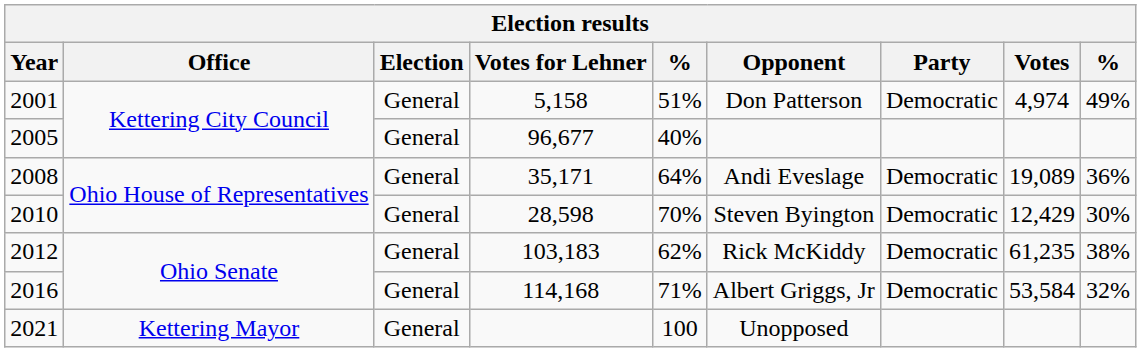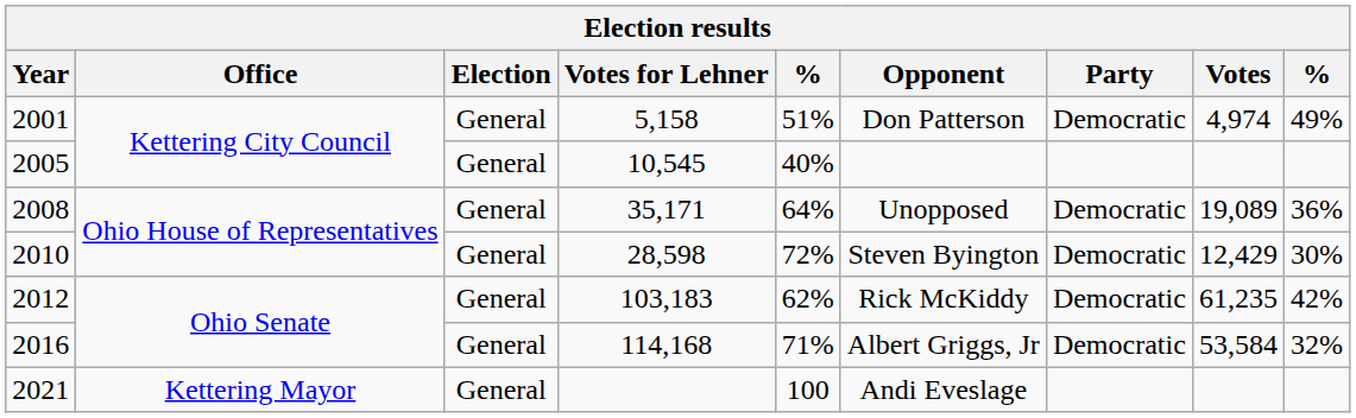 <table class="wikitable" style="text-align: center;">
 <tr>
 <th colspan="9">Election results</th>
 </tr>
 <tr>
 <th>Year</th>
 <th>Office</th>
 <th>Election</th>
 <th>Votes for Lehner</th>
 <th>%</th>
 <th>Opponent</th>
 <th>Party</th>
 <th>Votes</th>
 <th>%</th>
 </tr>
 <tr>
 <td>2001</td>
 <td rowspan=2><a href='#'>Kettering City Council</a></td>
 <td>General</td>
 <td>5,158</td>
 <td>51%</td>
 <td>Don Patterson</td>
 <td>Democratic</td>
 <td>4,974</td>
 <td>49%</td>
 </tr>
 <tr>
 <td>2005</td>
 <td>General</td>
-<td>96,677</td>
+<td>10,545</td>
 <td>40%</td>
 <td></td>
 <td></td>
 <td></td>
 <td></td>
 </tr>
 <tr |->
 <td>2008</td>
 <td rowspan=2><a href='#'>Ohio House of Representatives</a></td>
 <td>General</td>
 <td>35,171</td>
 <td>64%</td>
-<td>Andi Eveslage</td>
+<td>Unopposed</td>
 <td>Democratic</td>
 <td>19,089</td>
 <td>36%</td>
 </tr>
 <tr>
 <td>2010</td>
 <td>General</td>
 <td>28,598</td>
-<td>70%</td>
+<td>72%</td>
 <td>Steven Byington</td>
 <td>Democratic</td>
 <td>12,429</td>
 <td>30%</td>
 </tr>
 <tr |->
 <td>2012</td>
 <td rowspan=2><a href='#'>Ohio Senate</a></td>
 <td>General</td>
 <td>103,183</td>
 <td>62%</td>
 <td>Rick McKiddy</td>
 <td>Democratic</td>
 <td>61,235</td>
-<td>38%</td>
+<td>42%</td>
 </tr>
 <tr>
 <td>2016</td>
 <td>General</td>
 <td>114,168</td>
 <td>71%</td>
 <td>Albert Griggs, Jr</td>
 <td>Democratic</td>
 <td>53,584</td>
 <td>32%</td>
 </tr>
 <tr>
 <td>2021</td>
 <td rowspan=2><a href='#'>Kettering Mayor</a></td>
 <td>General</td>
 <td></td>
 <td>100</td>
-<td>Unopposed</td>
+<td>Andi Eveslage</td>
 <td></td>
 <td></td>
 <td></td>
 </tr>
 </table>
